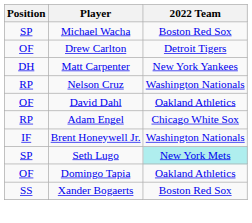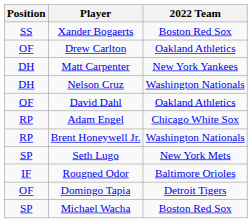 <table class="wikitable" style="text-align:center">
 <tr>
 <th>Position</th>
 <th>Player</th>
 <th>2022 Team</th>
 </tr>
 <tr>
-<td><a href='#'>SP</a></td>
-<td><a href='#'>Michael Wacha</a></td>
+<td><a href='#'>SS</a></td>
+<td><a href='#'>Xander Bogaerts</a></td>
 <td><a href='#'>Boston Red Sox</a></td>
 </tr>
 <tr>
 <td><a href='#'>OF</a></td>
 <td><a href='#'>Drew Carlton</a></td>
-<td><a href='#'>Detroit Tigers</a></td>
+<td><a href='#'>Oakland Athletics</a></td>
 </tr>
 <tr>
 <td><a href='#'>DH</a></td>
 <td><a href='#'>Matt Carpenter</a></td>
 <td><a href='#'>New York Yankees</a></td>
 </tr>
 <tr>
-<td><a href='#'>RP</a></td>
+<td><a href='#'>DH</a></td>
 <td><a href='#'>Nelson Cruz</a></td>
 <td><a href='#'>Washington Nationals</a></td>
 </tr>
 <tr>
 <td><a href='#'>OF</a></td>
 <td><a href='#'>David Dahl</a></td>
 <td><a href='#'>Oakland Athletics</a></td>
 </tr>
 <tr>
 <td><a href='#'>RP</a></td>
 <td><a href='#'>Adam Engel</a></td>
 <td><a href='#'>Chicago White Sox</a></td>
 </tr>
 <tr>
-<td><a href='#'>IF</a></td>
+<td><a href='#'>RP</a></td>
 <td><a href='#'>Brent Honeywell Jr.</a></td>
 <td><a href='#'>Washington Nationals</a></td>
 </tr>
 <tr>
 <td><a href='#'>SP</a></td>
 <td><a href='#'>Seth Lugo</a></td>
-<td style="background: paleturquoise;"><a href='#'>New York Mets</a></td>
+<td><a href='#'>New York Mets</a></td>
+</tr>
+<tr>
+<td><a href='#'>IF</a></td>
+<td><a href='#'>Rougned Odor</a></td>
+<td><a href='#'>Baltimore Orioles</a></td>
 </tr>
 <tr>
 <td><a href='#'>OF</a></td>
 <td><a href='#'>Domingo Tapia</a></td>
-<td><a href='#'>Oakland Athletics</a></td>
+<td><a href='#'>Detroit Tigers</a></td>
 </tr>
 <tr>
-<td><a href='#'>SS</a></td>
-<td><a href='#'>Xander Bogaerts</a></td>
+<td><a href='#'>SP</a></td>
+<td><a href='#'>Michael Wacha</a></td>
 <td><a href='#'>Boston Red Sox</a></td>
 </tr>
 </table>
